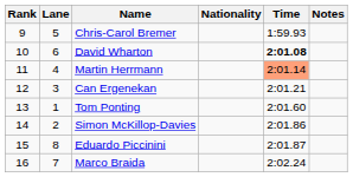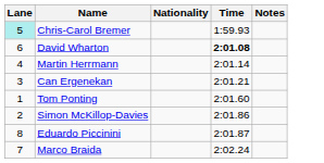 <table class="wikitable sortable" style="text-align:center">
 <tr>
-<th>Rank</th>
 <th>Lane</th>
 <th>Name</th>
 <th>Nationality</th>
 <th>Time</th>
 <th>Notes</th>
 </tr>
 <tr>
-<td>9</td>
-<td>5</td>
+<td style="background: paleturquoise;">5</td>
 <td align=left><a href='#'>Chris-Carol Bremer</a></td>
 <td align=left></td>
 <td>1:59.93</td>
 <td></td>
 </tr>
 <tr>
-<td>10</td>
 <td>6</td>
 <td align=left><a href='#'>David Wharton</a></td>
 <td align=left></td>
 <td><strong>2:01.08</strong></td>
 <td></td>
 </tr>
 <tr>
-<td>11</td>
 <td>4</td>
 <td align=left><a href='#'>Martin Herrmann</a></td>
 <td align=left></td>
-<td style="background: lightsalmon;">2:01.14</td>
+<td>2:01.14</td>
 <td></td>
 </tr>
 <tr>
-<td>12</td>
 <td>3</td>
 <td align=left><a href='#'>Can Ergenekan</a></td>
 <td align=left></td>
 <td>2:01.21</td>
 <td></td>
 </tr>
 <tr>
-<td>13</td>
 <td>1</td>
 <td align=left><a href='#'>Tom Ponting</a></td>
 <td align=left></td>
 <td>2:01.60</td>
 <td></td>
 </tr>
 <tr>
-<td>14</td>
 <td>2</td>
 <td align=left><a href='#'>Simon McKillop-Davies</a></td>
 <td align=left></td>
 <td>2:01.86</td>
 <td></td>
 </tr>
 <tr>
-<td>15</td>
 <td>8</td>
 <td align=left><a href='#'>Eduardo Piccinini</a></td>
 <td align=left></td>
 <td>2:01.87</td>
 <td></td>
 </tr>
 <tr>
-<td>16</td>
 <td>7</td>
 <td align=left><a href='#'>Marco Braida</a></td>
 <td align=left></td>
 <td>2:02.24</td>
 <td></td>
 </tr>
 </table>
